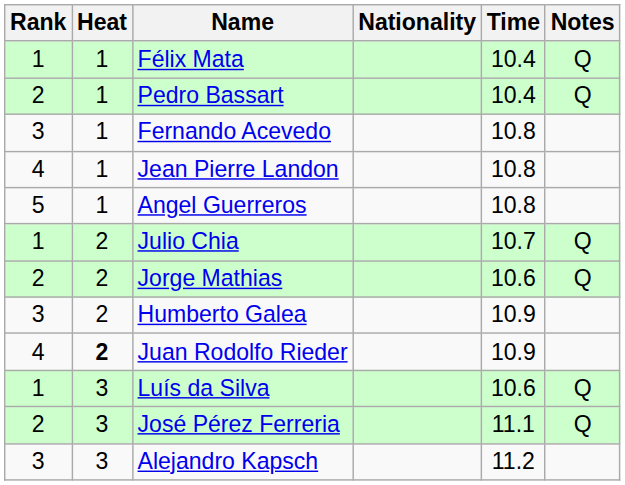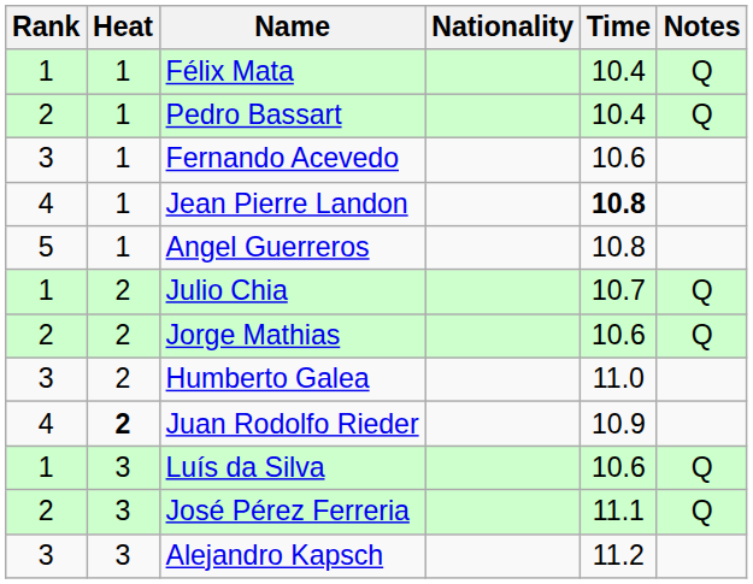 <table class="wikitable sortable" style="text-align:center">
 <tr>
 <th>Rank</th>
 <th>Heat</th>
 <th>Name</th>
 <th>Nationality</th>
 <th>Time</th>
 <th>Notes</th>
 </tr>
 <tr bgcolor=ccffcc>
 <td>1</td>
 <td>1</td>
 <td align=left><a href='#'>Félix Mata</a></td>
 <td align=left></td>
 <td>10.4</td>
 <td>Q</td>
 </tr>
 <tr bgcolor=ccffcc>
 <td>2</td>
 <td>1</td>
 <td align=left><a href='#'>Pedro Bassart</a></td>
 <td align=left></td>
 <td>10.4</td>
 <td>Q</td>
 </tr>
 <tr>
 <td>3</td>
 <td>1</td>
 <td align=left><a href='#'>Fernando Acevedo</a></td>
 <td align=left></td>
-<td>10.8</td>
+<td>10.6</td>
 <td></td>
 </tr>
 <tr>
 <td>4</td>
 <td>1</td>
 <td align=left><a href='#'>Jean Pierre Landon</a></td>
 <td align=left></td>
-<td>10.8</td>
+<td><strong>10.8</strong></td>
 <td></td>
 </tr>
 <tr>
 <td>5</td>
 <td>1</td>
 <td align=left><a href='#'>Angel Guerreros</a></td>
 <td align=left></td>
 <td>10.8</td>
 <td></td>
 </tr>
 <tr bgcolor=ccffcc>
 <td>1</td>
 <td>2</td>
 <td align=left><a href='#'>Julio Chia</a></td>
 <td align=left></td>
 <td>10.7</td>
 <td>Q</td>
 </tr>
 <tr bgcolor=ccffcc>
 <td>2</td>
 <td>2</td>
 <td align=left><a href='#'>Jorge Mathias</a></td>
 <td align=left></td>
 <td>10.6</td>
 <td>Q</td>
 </tr>
 <tr>
 <td>3</td>
 <td>2</td>
 <td align=left><a href='#'>Humberto Galea</a></td>
 <td align=left></td>
-<td>10.9</td>
+<td>11.0</td>
 <td></td>
 </tr>
 <tr>
 <td>4</td>
 <td><strong>2</strong></td>
 <td align=left><a href='#'>Juan Rodolfo Rieder</a></td>
 <td align=left></td>
 <td>10.9</td>
 <td></td>
 </tr>
 <tr bgcolor=ccffcc>
 <td>1</td>
 <td>3</td>
 <td align=left><a href='#'>Luís da Silva</a></td>
 <td align=left></td>
 <td>10.6</td>
 <td>Q</td>
 </tr>
 <tr bgcolor=ccffcc>
 <td>2</td>
 <td>3</td>
 <td align=left><a href='#'>José Pérez Ferreria</a></td>
 <td align=left></td>
 <td>11.1</td>
 <td>Q</td>
 </tr>
 <tr>
 <td>3</td>
 <td>3</td>
 <td align=left><a href='#'>Alejandro Kapsch</a></td>
 <td align=left></td>
 <td>11.2</td>
 <td></td>
 </tr>
 </table>
